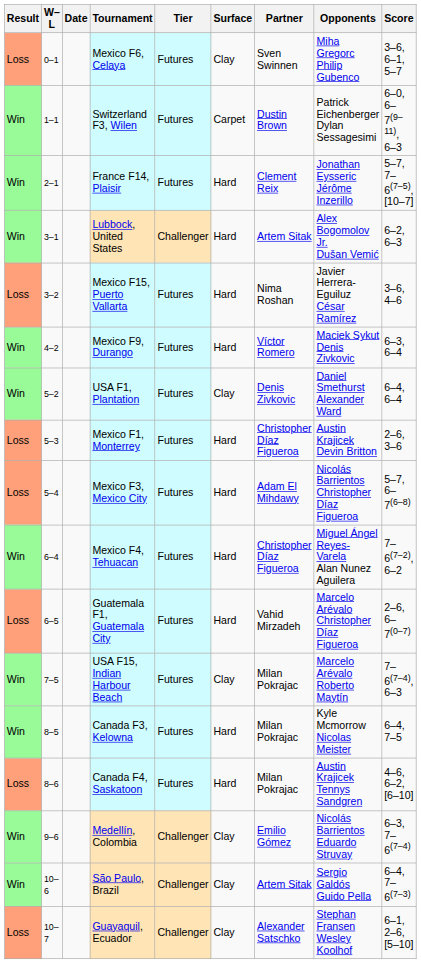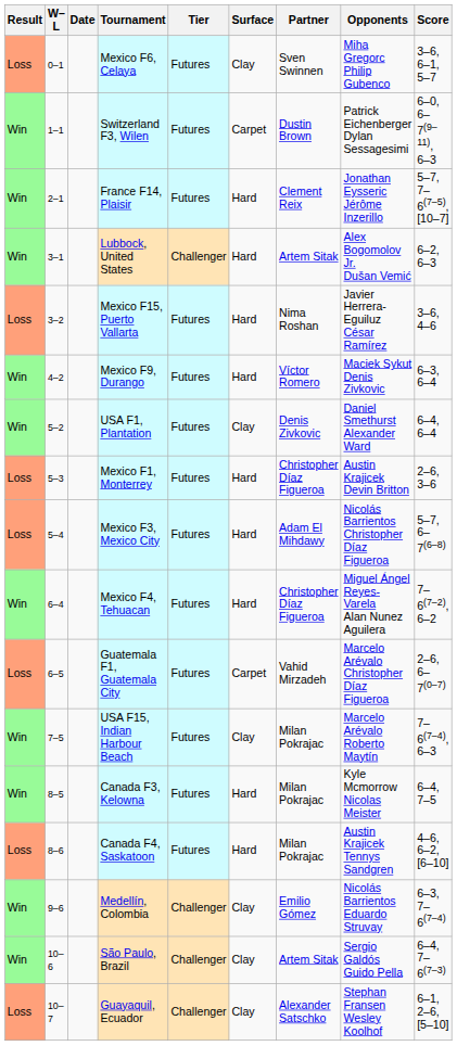 <table class="sortable wikitable">
 <tr>
 <th>Result</th>
 <th class="unsortable">W–L</th>
 <th>Date</th>
 <th>Tournament</th>
 <th>Tier</th>
 <th>Surface</th>
 <th>Partner</th>
 <th>Opponents</th>
 <th class="unsortable">Score</th>
 </tr>
 <tr>
 <td bgcolor=FFA07A>Loss</td>
 <td><small>0–1</small></td>
 <td></td>
 <td style="background:#cffcff;">Mexico F6, <a href='#'>Celaya</a></td>
 <td style="background:#cffcff;">Futures</td>
 <td>Clay</td>
 <td> Sven Swinnen</td>
 <td> <a href='#'>Miha Gregorc</a> <br> <a href='#'>Philip Gubenco</a></td>
 <td>3–6, 6–1, 5–7</td>
 </tr>
 <tr>
 <td bgcolor=98FB98>Win</td>
 <td><small>1–1</small></td>
 <td></td>
 <td style="background:#cffcff;">Switzerland F3, <a href='#'>Wilen</a></td>
 <td style="background:#cffcff;">Futures</td>
 <td>Carpet</td>
 <td> <a href='#'>Dustin Brown</a></td>
 <td> Patrick Eichenberger <br> Dylan Sessagesimi</td>
 <td>6–0, 6–7<sup>(9–11)</sup>, 6–3</td>
 </tr>
 <tr>
 <td bgcolor=98FB98>Win</td>
 <td><small>2–1</small></td>
 <td></td>
 <td style="background:#cffcff;">France F14, <a href='#'>Plaisir</a></td>
 <td style="background:#cffcff;">Futures</td>
 <td>Hard</td>
 <td> <a href='#'>Clement Reix</a></td>
 <td> <a href='#'>Jonathan Eysseric</a> <br> <a href='#'>Jérôme Inzerillo</a></td>
 <td>5–7, 7–6<sup>(7–5)</sup>, [10–7]</td>
 </tr>
 <tr>
 <td bgcolor=98FB98>Win</td>
 <td><small>3–1</small></td>
 <td></td>
 <td style="background:moccasin;"><a href='#'>Lubbock</a>, United States</td>
 <td style="background:moccasin;">Challenger</td>
 <td>Hard</td>
 <td> <a href='#'>Artem Sitak</a></td>
 <td> <a href='#'>Alex Bogomolov Jr.</a> <br> <a href='#'>Dušan Vemić</a></td>
 <td>6–2, 6–3</td>
 </tr>
 <tr>
 <td bgcolor=FFA07A>Loss</td>
 <td><small>3–2</small></td>
 <td></td>
 <td style="background:#cffcff;">Mexico F15, <a href='#'>Puerto Vallarta</a></td>
 <td style="background:#cffcff;">Futures</td>
 <td>Hard</td>
 <td> Nima Roshan</td>
 <td> Javier Herrera-Eguiluz <br> <a href='#'>César Ramírez</a></td>
 <td>3–6, 4–6</td>
 </tr>
 <tr>
 <td bgcolor=98FB98>Win</td>
 <td><small>4–2</small></td>
 <td></td>
 <td style="background:#cffcff;">Mexico F9, <a href='#'>Durango</a></td>
 <td style="background:#cffcff;">Futures</td>
 <td>Hard</td>
 <td> <a href='#'>Víctor Romero</a></td>
 <td> <a href='#'>Maciek Sykut</a> <br> <a href='#'>Denis Zivkovic</a></td>
 <td>6–3, 6–4</td>
 </tr>
 <tr>
 <td bgcolor=98FB98>Win</td>
 <td><small>5–2</small></td>
 <td></td>
 <td style="background:#cffcff;">USA F1, <a href='#'>Plantation</a></td>
 <td style="background:#cffcff;">Futures</td>
 <td>Clay</td>
 <td> <a href='#'>Denis Zivkovic</a></td>
 <td> <a href='#'>Daniel Smethurst</a> <br> <a href='#'>Alexander Ward</a></td>
 <td>6–4, 6–4</td>
 </tr>
 <tr>
 <td bgcolor=FFA07A>Loss</td>
 <td><small>5–3</small></td>
 <td></td>
 <td style="background:#cffcff;">Mexico F1, <a href='#'>Monterrey</a></td>
 <td style="background:#cffcff;">Futures</td>
 <td>Hard</td>
 <td> <a href='#'>Christopher Díaz Figueroa</a></td>
 <td> <a href='#'>Austin Krajicek</a> <br> <a href='#'>Devin Britton</a></td>
 <td>2–6, 3–6</td>
 </tr>
 <tr>
 <td bgcolor=FFA07A>Loss</td>
 <td><small>5–4</small></td>
 <td></td>
 <td style="background:#cffcff;">Mexico F3, <a href='#'>Mexico City</a></td>
 <td style="background:#cffcff;">Futures</td>
 <td>Hard</td>
 <td> <a href='#'>Adam El Mihdawy</a></td>
 <td> <a href='#'>Nicolás Barrientos</a> <br> <a href='#'>Christopher Díaz Figueroa</a></td>
 <td>5–7, 6–7<sup>(6–8)</sup></td>
 </tr>
 <tr>
 <td bgcolor=98FB98>Win</td>
 <td><small>6–4</small></td>
 <td></td>
 <td style="background:#cffcff;">Mexico F4, <a href='#'>Tehuacan</a></td>
 <td style="background:#cffcff;">Futures</td>
 <td>Hard</td>
 <td> <a href='#'>Christopher Díaz Figueroa</a></td>
 <td> <a href='#'>Miguel Ángel Reyes-Varela</a> <br> Alan Nunez Aguilera</td>
 <td>7–6<sup>(7–2)</sup>, 6–2</td>
 </tr>
 <tr>
 <td bgcolor=FFA07A>Loss</td>
 <td><small>6–5</small></td>
 <td></td>
 <td style="background:#cffcff;">Guatemala F1, <a href='#'>Guatemala City</a></td>
 <td style="background:#cffcff;">Futures</td>
-<td>Hard</td>
+<td>Carpet</td>
 <td> Vahid Mirzadeh</td>
 <td> <a href='#'>Marcelo Arévalo</a> <br> <a href='#'>Christopher Díaz Figueroa</a></td>
 <td>2–6, 6–7<sup>(0–7)</sup></td>
 </tr>
 <tr>
 <td bgcolor=98FB98>Win</td>
 <td><small>7–5</small></td>
 <td></td>
 <td style="background:#cffcff;">USA F15, <a href='#'>Indian Harbour Beach</a></td>
 <td style="background:#cffcff;">Futures</td>
 <td>Clay</td>
 <td> Milan Pokrajac</td>
 <td> <a href='#'>Marcelo Arévalo</a> <br> <a href='#'>Roberto Maytín</a></td>
 <td>7–6<sup>(7–4)</sup>, 6–3</td>
 </tr>
 <tr>
 <td bgcolor=98FB98>Win</td>
 <td><small>8–5</small></td>
 <td></td>
 <td style="background:#cffcff;">Canada F3, <a href='#'>Kelowna</a></td>
 <td style="background:#cffcff;">Futures</td>
 <td>Hard</td>
 <td> Milan Pokrajac</td>
 <td> Kyle Mcmorrow <br> <a href='#'>Nicolas Meister</a></td>
 <td>6–4, 7–5</td>
 </tr>
 <tr>
 <td bgcolor=FFA07A>Loss</td>
 <td><small>8–6</small></td>
 <td></td>
 <td style="background:#cffcff;">Canada F4, <a href='#'>Saskatoon</a></td>
 <td style="background:#cffcff;">Futures</td>
 <td>Hard</td>
 <td> Milan Pokrajac</td>
 <td> <a href='#'>Austin Krajicek</a> <br> <a href='#'>Tennys Sandgren</a></td>
 <td>4–6, 6–2, [6–10]</td>
 </tr>
 <tr>
 <td bgcolor=98FB98>Win</td>
 <td><small>9–6</small></td>
 <td></td>
 <td style="background:moccasin;"><a href='#'>Medellín</a>, Colombia</td>
 <td style="background:moccasin;">Challenger</td>
 <td>Clay</td>
 <td> <a href='#'>Emilio Gómez</a></td>
 <td> <a href='#'>Nicolás Barrientos</a> <br> <a href='#'>Eduardo Struvay</a></td>
 <td>6–3, 7–6<sup>(7–4)</sup></td>
 </tr>
 <tr>
 <td bgcolor=98FB98>Win</td>
 <td><small>10–6</small></td>
 <td></td>
 <td style="background:moccasin;"><a href='#'>São Paulo</a>, Brazil</td>
 <td style="background:moccasin;">Challenger</td>
 <td>Clay</td>
 <td> <a href='#'>Artem Sitak</a></td>
 <td> <a href='#'>Sergio Galdós</a> <br> <a href='#'>Guido Pella</a></td>
 <td>6–4, 7–6<sup>(7–3)</sup></td>
 </tr>
 <tr>
 <td bgcolor=FFA07A>Loss</td>
 <td><small>10–7</small></td>
 <td></td>
 <td style="background:moccasin;"><a href='#'>Guayaquil</a>, Ecuador</td>
 <td style="background:moccasin;">Challenger</td>
 <td>Clay</td>
 <td> <a href='#'>Alexander Satschko</a></td>
 <td> <a href='#'>Stephan Fransen</a> <br> <a href='#'>Wesley Koolhof</a></td>
 <td>6–1, 2–6, [5–10]</td>
 </tr>
 </table>
